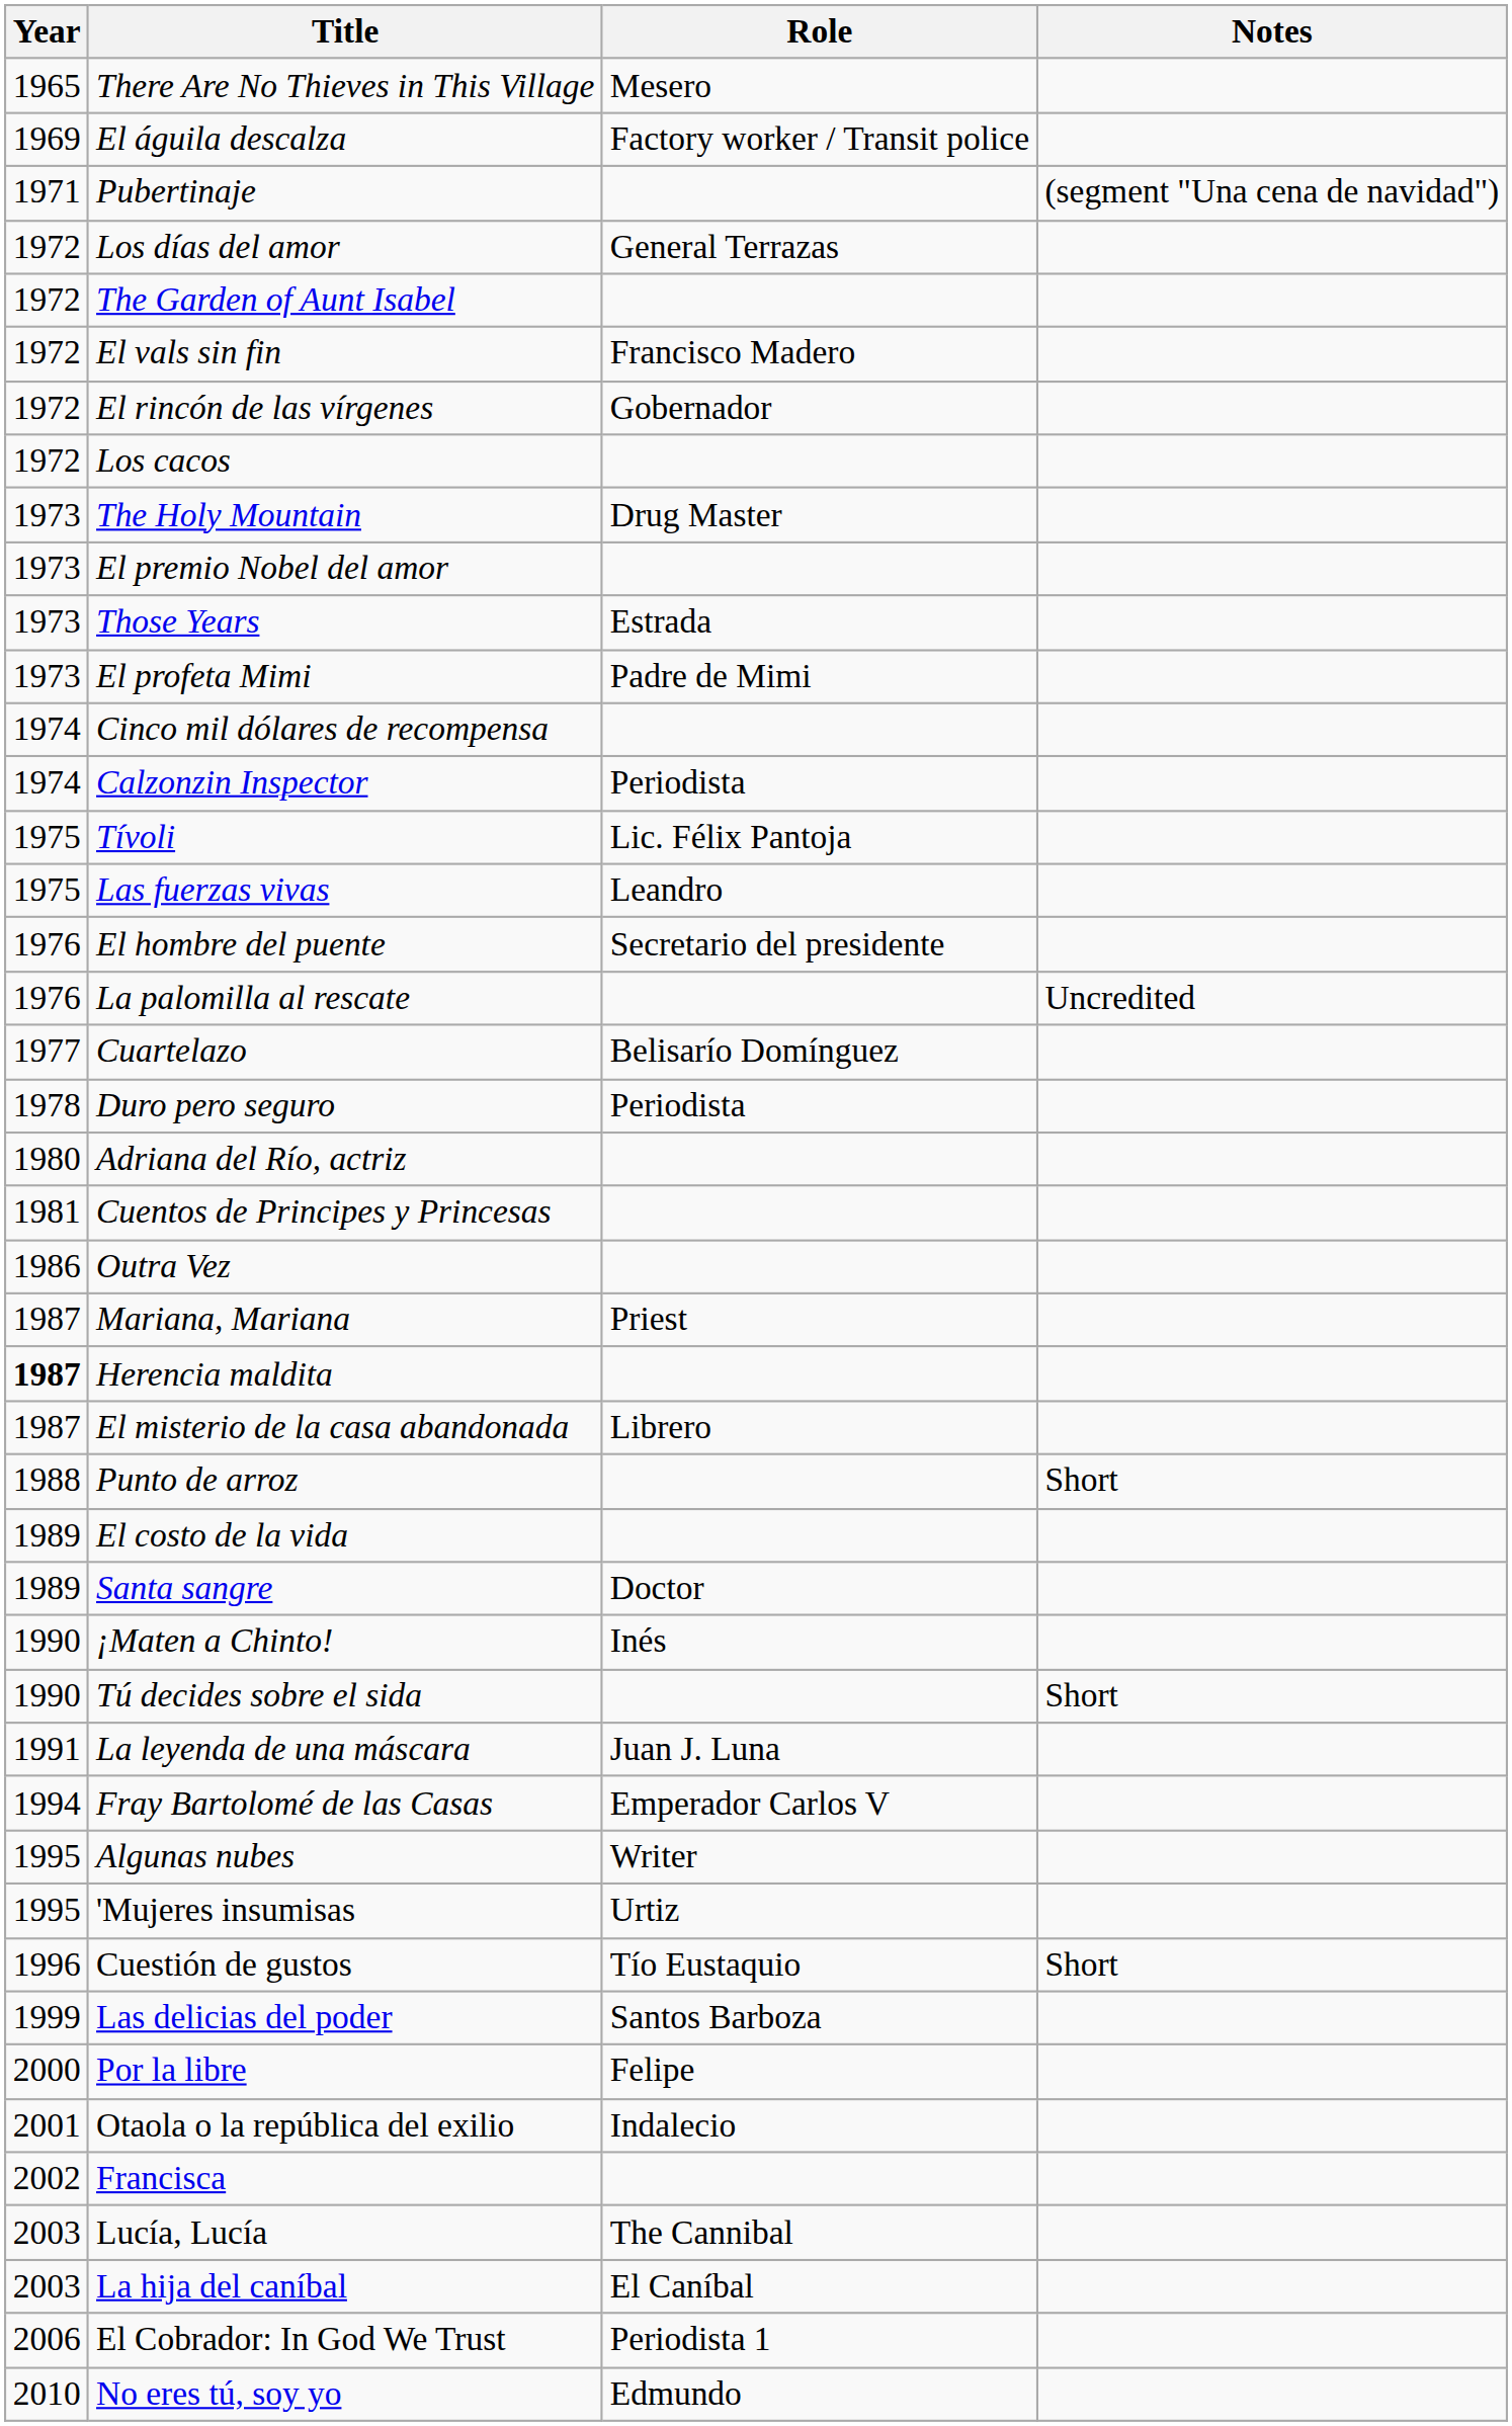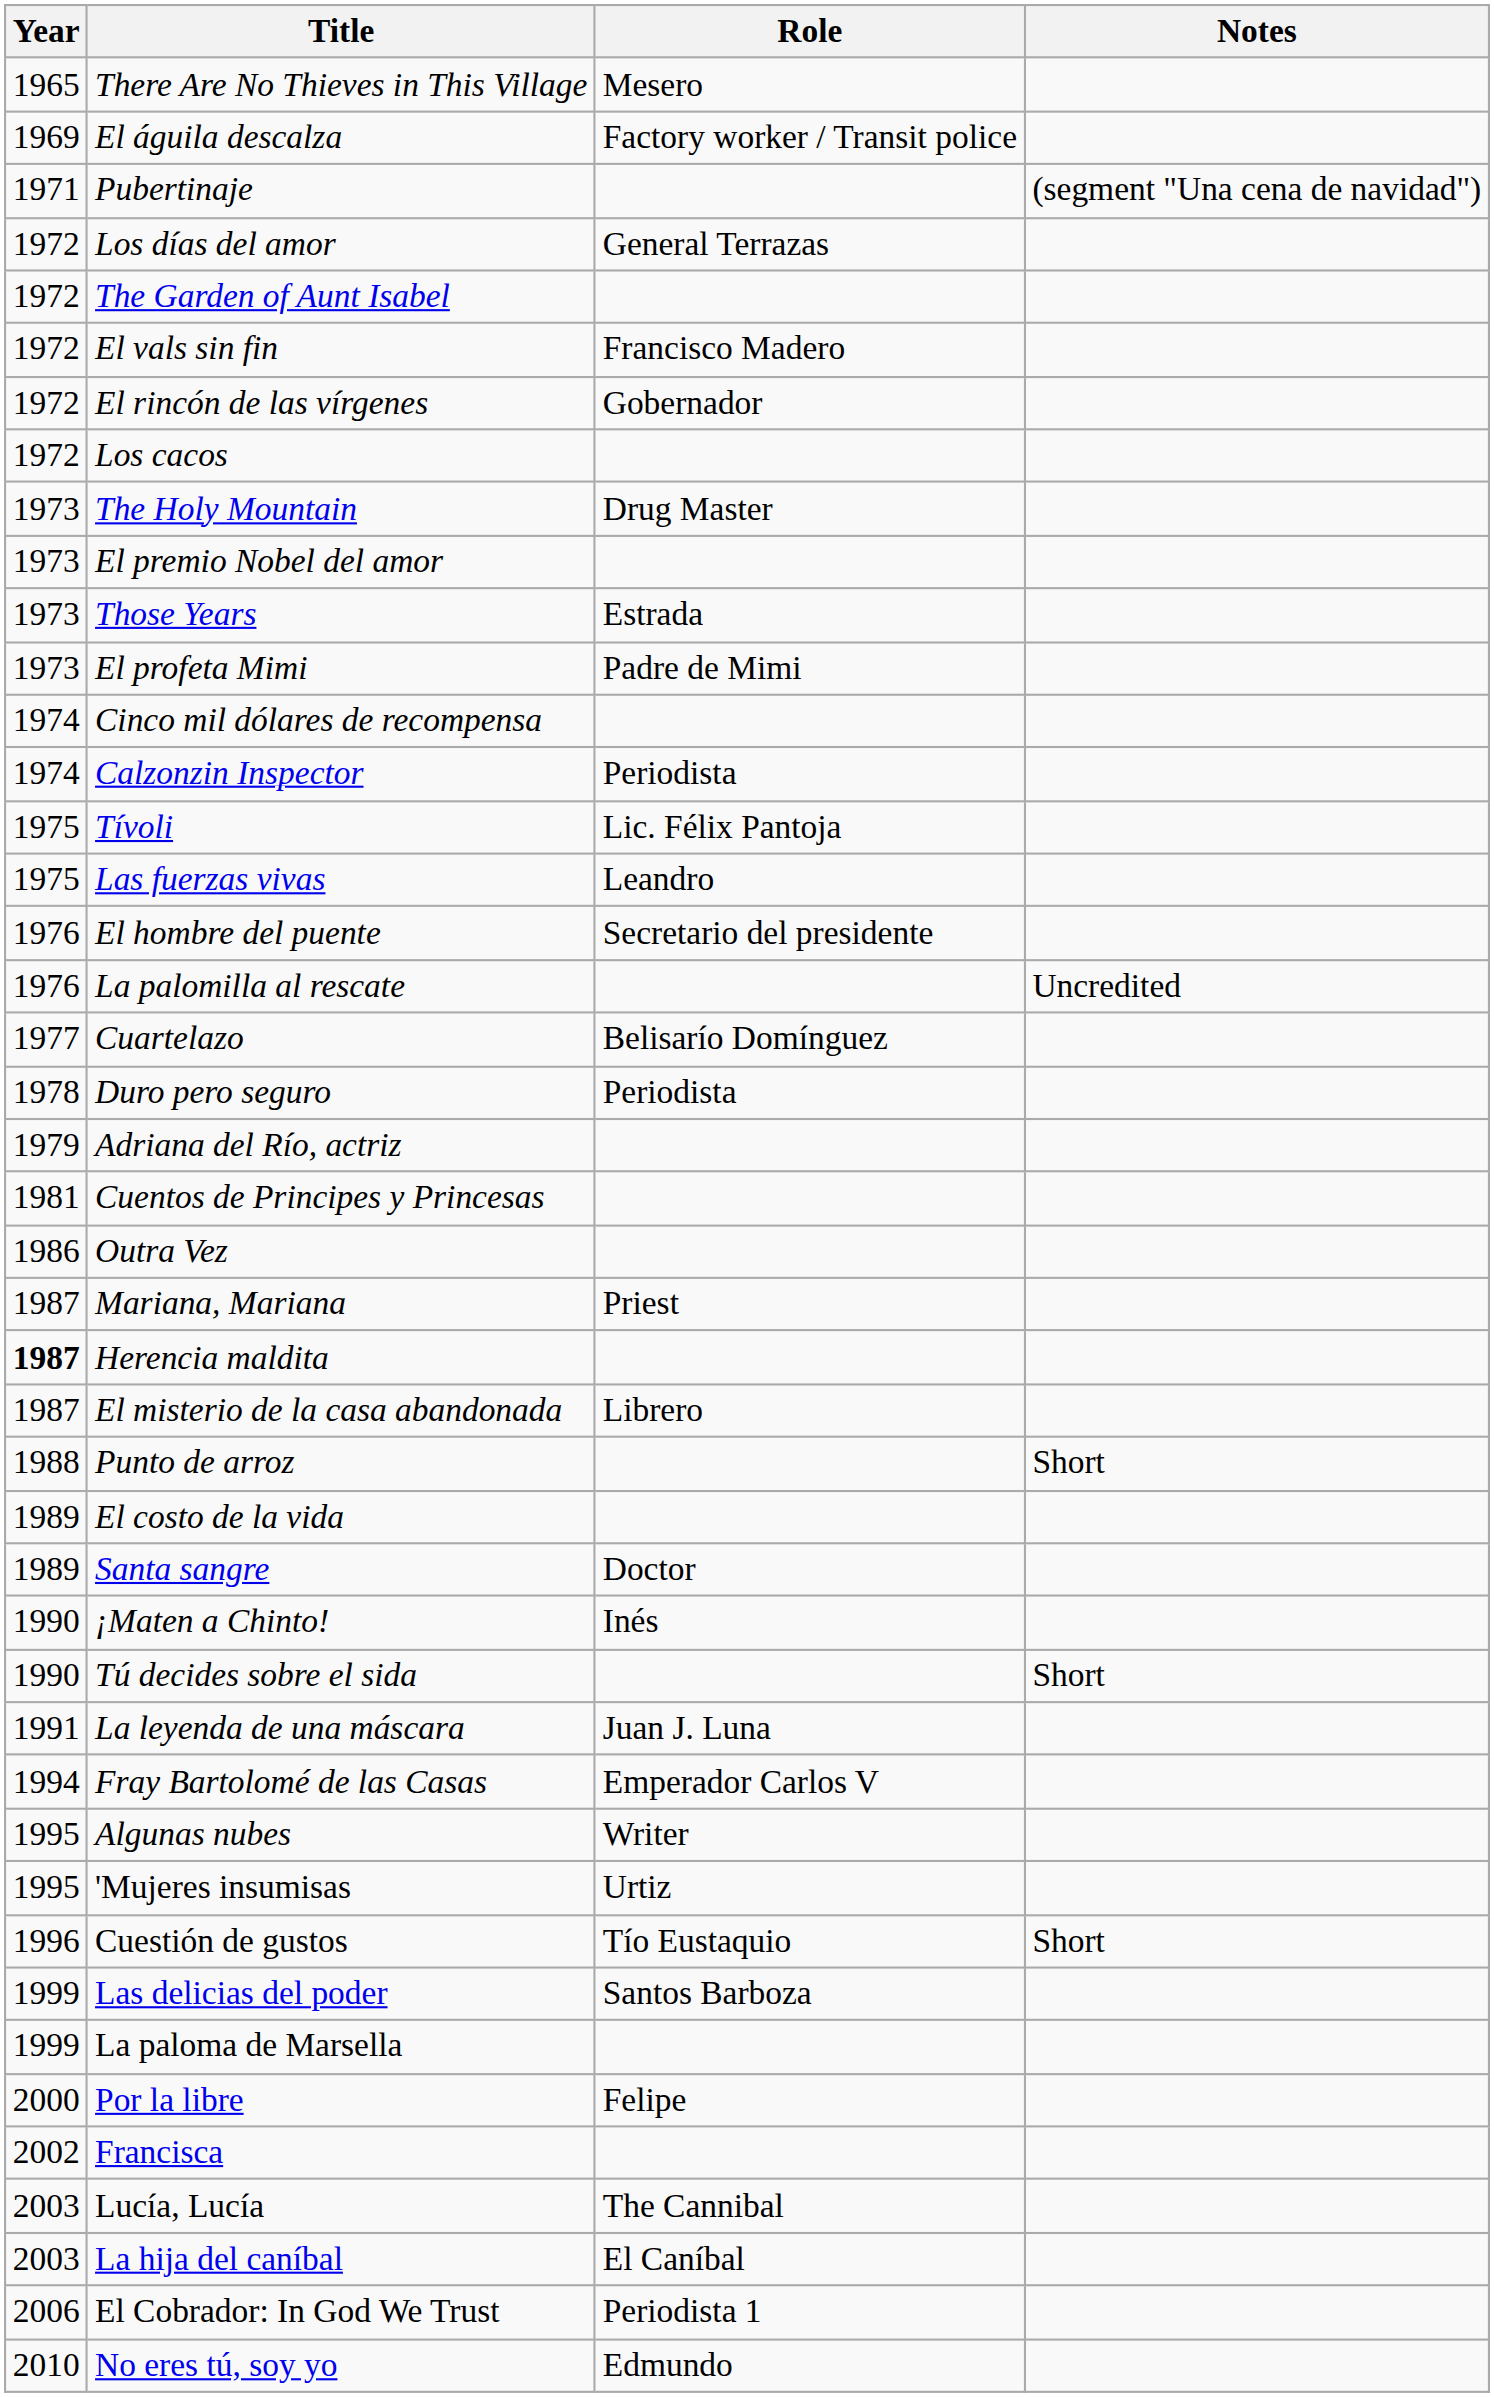 <table class="wikitable sortable">
 <tr>
 <th>Year</th>
 <th>Title</th>
 <th>Role</th>
 <th>Notes</th>
 </tr>
 <tr>
 <td>1965</td>
 <td><em>There Are No Thieves in This Village</em></td>
 <td>Mesero</td>
 <td></td>
 </tr>
 <tr>
 <td>1969</td>
 <td><em>El águila descalza</em></td>
 <td>Factory worker / Transit police</td>
 <td></td>
 </tr>
 <tr>
 <td>1971</td>
 <td><em>Pubertinaje</em></td>
 <td></td>
 <td>(segment "Una cena de navidad")</td>
 </tr>
 <tr>
 <td>1972</td>
 <td><em>Los días del amor</em></td>
 <td>General Terrazas</td>
 <td></td>
 </tr>
 <tr>
 <td>1972</td>
 <td><em><a href='#'>The Garden of Aunt Isabel</a></em></td>
 <td></td>
 <td></td>
 </tr>
 <tr>
 <td>1972</td>
 <td><em>El vals sin fin</em></td>
 <td>Francisco Madero</td>
 <td></td>
 </tr>
 <tr>
 <td>1972</td>
 <td><em>El rincón de las vírgenes</em></td>
 <td>Gobernador</td>
 <td></td>
 </tr>
 <tr>
 <td>1972</td>
 <td><em>Los cacos</em></td>
 <td></td>
 <td></td>
 </tr>
 <tr>
 <td>1973</td>
 <td><em><a href='#'>The Holy Mountain</a></em></td>
 <td>Drug Master</td>
 <td></td>
 </tr>
 <tr>
 <td>1973</td>
 <td><em>El premio Nobel del amor</em></td>
 <td></td>
 <td></td>
 </tr>
 <tr>
 <td>1973</td>
 <td><em><a href='#'>Those Years</a></em></td>
 <td>Estrada</td>
 <td></td>
 </tr>
 <tr>
 <td>1973</td>
 <td><em>El profeta Mimi</em></td>
 <td>Padre de Mimi</td>
 <td></td>
 </tr>
 <tr>
 <td>1974</td>
 <td><em>Cinco mil dólares de recompensa</em></td>
 <td></td>
 <td></td>
 </tr>
 <tr>
 <td>1974</td>
 <td><em><a href='#'>Calzonzin Inspector</a></em></td>
 <td>Periodista</td>
 <td></td>
 </tr>
 <tr>
 <td>1975</td>
 <td><em><a href='#'>Tívoli</a></em></td>
 <td>Lic. Félix Pantoja</td>
 <td></td>
 </tr>
 <tr>
 <td>1975</td>
 <td><em><a href='#'>Las fuerzas vivas</a></em></td>
 <td>Leandro</td>
 <td></td>
 </tr>
 <tr>
 <td>1976</td>
 <td><em>El hombre del puente</em></td>
 <td>Secretario del presidente</td>
 <td></td>
 </tr>
 <tr>
 <td>1976</td>
 <td><em>La palomilla al rescate</em></td>
 <td></td>
 <td>Uncredited</td>
 </tr>
 <tr>
 <td>1977</td>
 <td><em>Cuartelazo</em></td>
 <td>Belisarío Domínguez</td>
 <td></td>
 </tr>
 <tr>
 <td>1978</td>
 <td><em>Duro pero seguro</em></td>
 <td>Periodista</td>
 <td></td>
 </tr>
 <tr>
-<td>1980</td>
+<td>1979</td>
 <td><em>Adriana del Río, actriz</em></td>
 <td></td>
 <td></td>
 </tr>
 <tr>
 <td>1981</td>
 <td><em>Cuentos de Principes y Princesas</em></td>
 <td></td>
 <td></td>
 </tr>
 <tr>
 <td>1986</td>
 <td><em>Outra Vez</em></td>
 <td></td>
 <td></td>
 </tr>
 <tr>
 <td>1987</td>
 <td><em>Mariana, Mariana</em></td>
 <td>Priest</td>
 <td></td>
 </tr>
 <tr>
 <td><strong>1987</strong></td>
 <td><em>Herencia maldita</em></td>
 <td></td>
 <td></td>
 </tr>
 <tr>
 <td>1987</td>
 <td><em>El misterio de la casa abandonada</em></td>
 <td>Librero</td>
 <td></td>
 </tr>
 <tr>
 <td>1988</td>
 <td><em>Punto de arroz</em></td>
 <td></td>
 <td>Short</td>
 </tr>
 <tr>
 <td>1989</td>
 <td><em>El costo de la vida</em></td>
 <td></td>
 <td></td>
 </tr>
 <tr>
 <td>1989</td>
 <td><em><a href='#'>Santa sangre</a></em></td>
 <td>Doctor</td>
 <td></td>
 </tr>
 <tr>
 <td>1990</td>
 <td><em>¡Maten a Chinto!</em></td>
 <td>Inés</td>
 <td></td>
 </tr>
 <tr>
 <td>1990</td>
 <td><em>Tú decides sobre el sida</em></td>
 <td></td>
 <td>Short</td>
 </tr>
 <tr>
 <td>1991</td>
 <td><em>La leyenda de una máscara</em></td>
 <td>Juan J. Luna</td>
 <td></td>
 </tr>
 <tr>
 <td>1994</td>
 <td><em>Fray Bartolomé de las Casas</em></td>
 <td>Emperador Carlos V</td>
 <td></td>
 </tr>
 <tr>
 <td>1995</td>
 <td><em>Algunas nubes</em></td>
 <td>Writer</td>
 <td></td>
 </tr>
 <tr>
 <td>1995</td>
 <td>'Mujeres insumisas<em></td>
 <td>Urtiz</td>
 <td></td>
 </tr>
 <tr>
 <td>1996</td>
 <td></em>Cuestión de gustos<em></td>
 <td>Tío Eustaquio</td>
 <td>Short</td>
 </tr>
 <tr>
 <td>1999</td>
 <td></em><a href='#'>Las delicias del poder</a><em></td>
 <td>Santos Barboza</td>
 <td></td>
 </tr>
 <tr>
+<td>1999</td>
+<td></em>La paloma de Marsella<em></td>
+<td></td>
+<td></td>
+</tr>
+<tr>
 <td>2000</td>
 <td></em><a href='#'>Por la libre</a><em></td>
 <td>Felipe</td>
-<td></td>
-</tr>
-<tr>
-<td>2001</td>
-<td></em>Otaola o la república del exilio<em></td>
-<td>Indalecio</td>
 <td></td>
 </tr>
 <tr>
 <td>2002</td>
 <td></em><a href='#'>Francisca</a><em></td>
 <td></td>
 <td></td>
 </tr>
 <tr>
 <td>2003</td>
 <td></em>Lucía, Lucía<em></td>
 <td>The Cannibal</td>
 <td></td>
 </tr>
 <tr>
 <td>2003</td>
 <td></em><a href='#'>La hija del caníbal</a><em></td>
 <td>El Caníbal</td>
 <td></td>
 </tr>
 <tr>
 <td>2006</td>
 <td></em>El Cobrador: In God We Trust<em></td>
 <td>Periodista 1</td>
 <td></td>
 </tr>
 <tr>
 <td>2010</td>
 <td></em><a href='#'>No eres tú, soy yo</a><em></td>
 <td>Edmundo</td>
 <td></td>
 </tr>
 </table>
